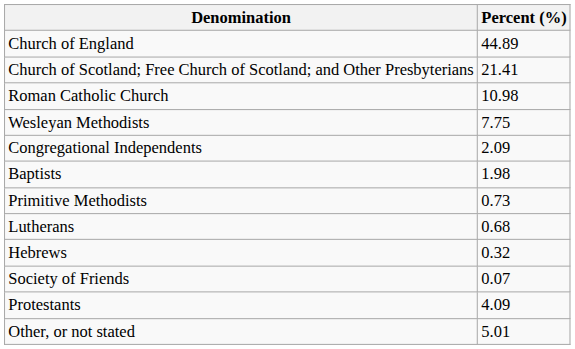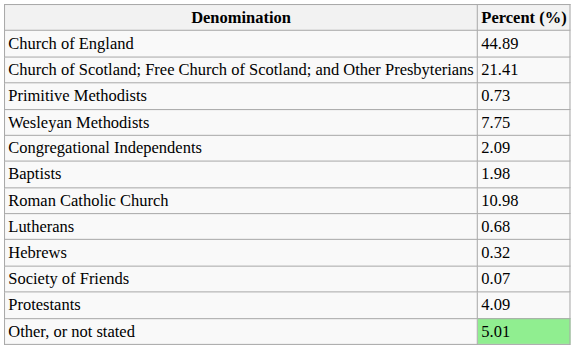 <table class="wikitable">
 <tr>
 <th>Denomination</th>
 <th>Percent (%)</th>
 </tr>
 <tr>
 <td>Church of England</td>
 <td>44.89</td>
 </tr>
 <tr>
 <td>Church of Scotland; Free Church of Scotland; and Other Presbyterians</td>
 <td>21.41</td>
 </tr>
 <tr>
-<td>Roman Catholic Church</td>
-<td>10.98</td>
+<td>Primitive Methodists</td>
+<td>0.73</td>
 </tr>
 <tr>
 <td>Wesleyan Methodists</td>
 <td>7.75</td>
 </tr>
 <tr>
 <td>Congregational Independents</td>
 <td>2.09</td>
 </tr>
 <tr>
 <td>Baptists</td>
 <td>1.98</td>
 </tr>
 <tr>
-<td>Primitive Methodists</td>
-<td>0.73</td>
+<td>Roman Catholic Church</td>
+<td>10.98</td>
 </tr>
 <tr>
 <td>Lutherans</td>
 <td>0.68</td>
 </tr>
 <tr>
 <td>Hebrews</td>
 <td>0.32</td>
 </tr>
 <tr>
 <td>Society of Friends</td>
 <td>0.07</td>
 </tr>
 <tr>
 <td>Protestants</td>
 <td>4.09</td>
 </tr>
 <tr>
 <td>Other, or not stated</td>
-<td>5.01</td>
+<td style="background: lightgreen;">5.01</td>
 </tr>
 </table>
